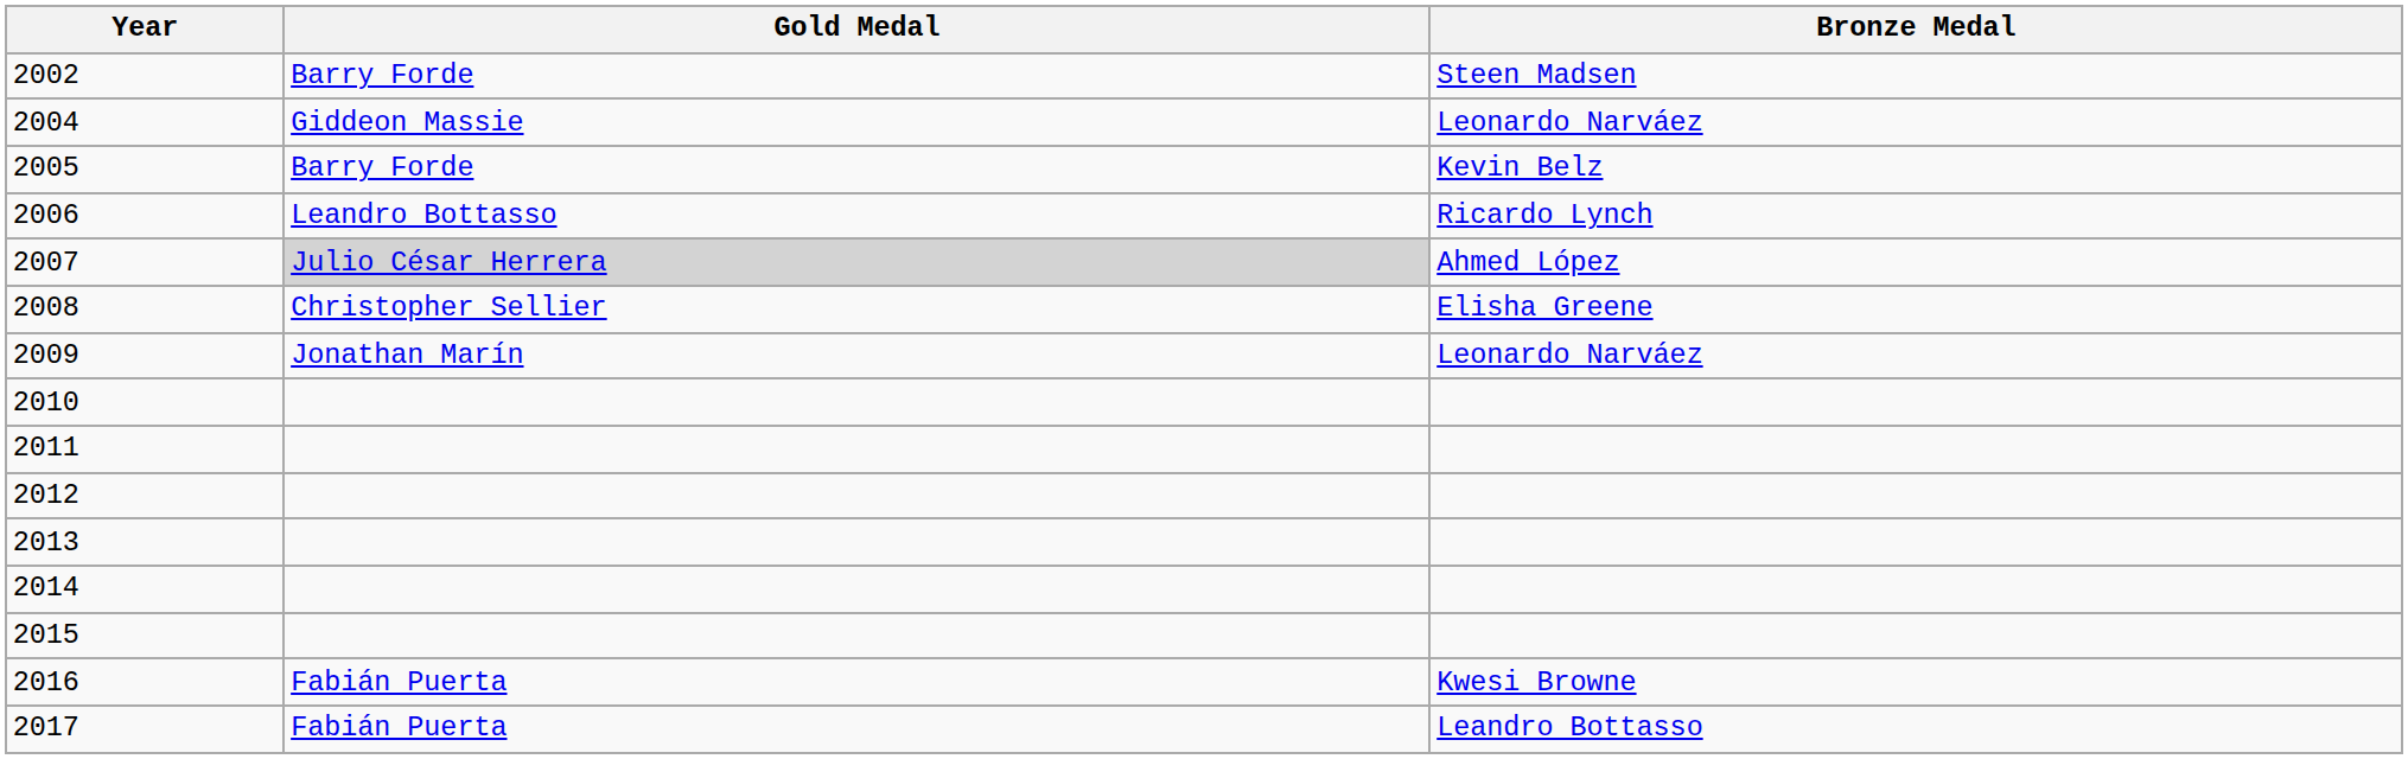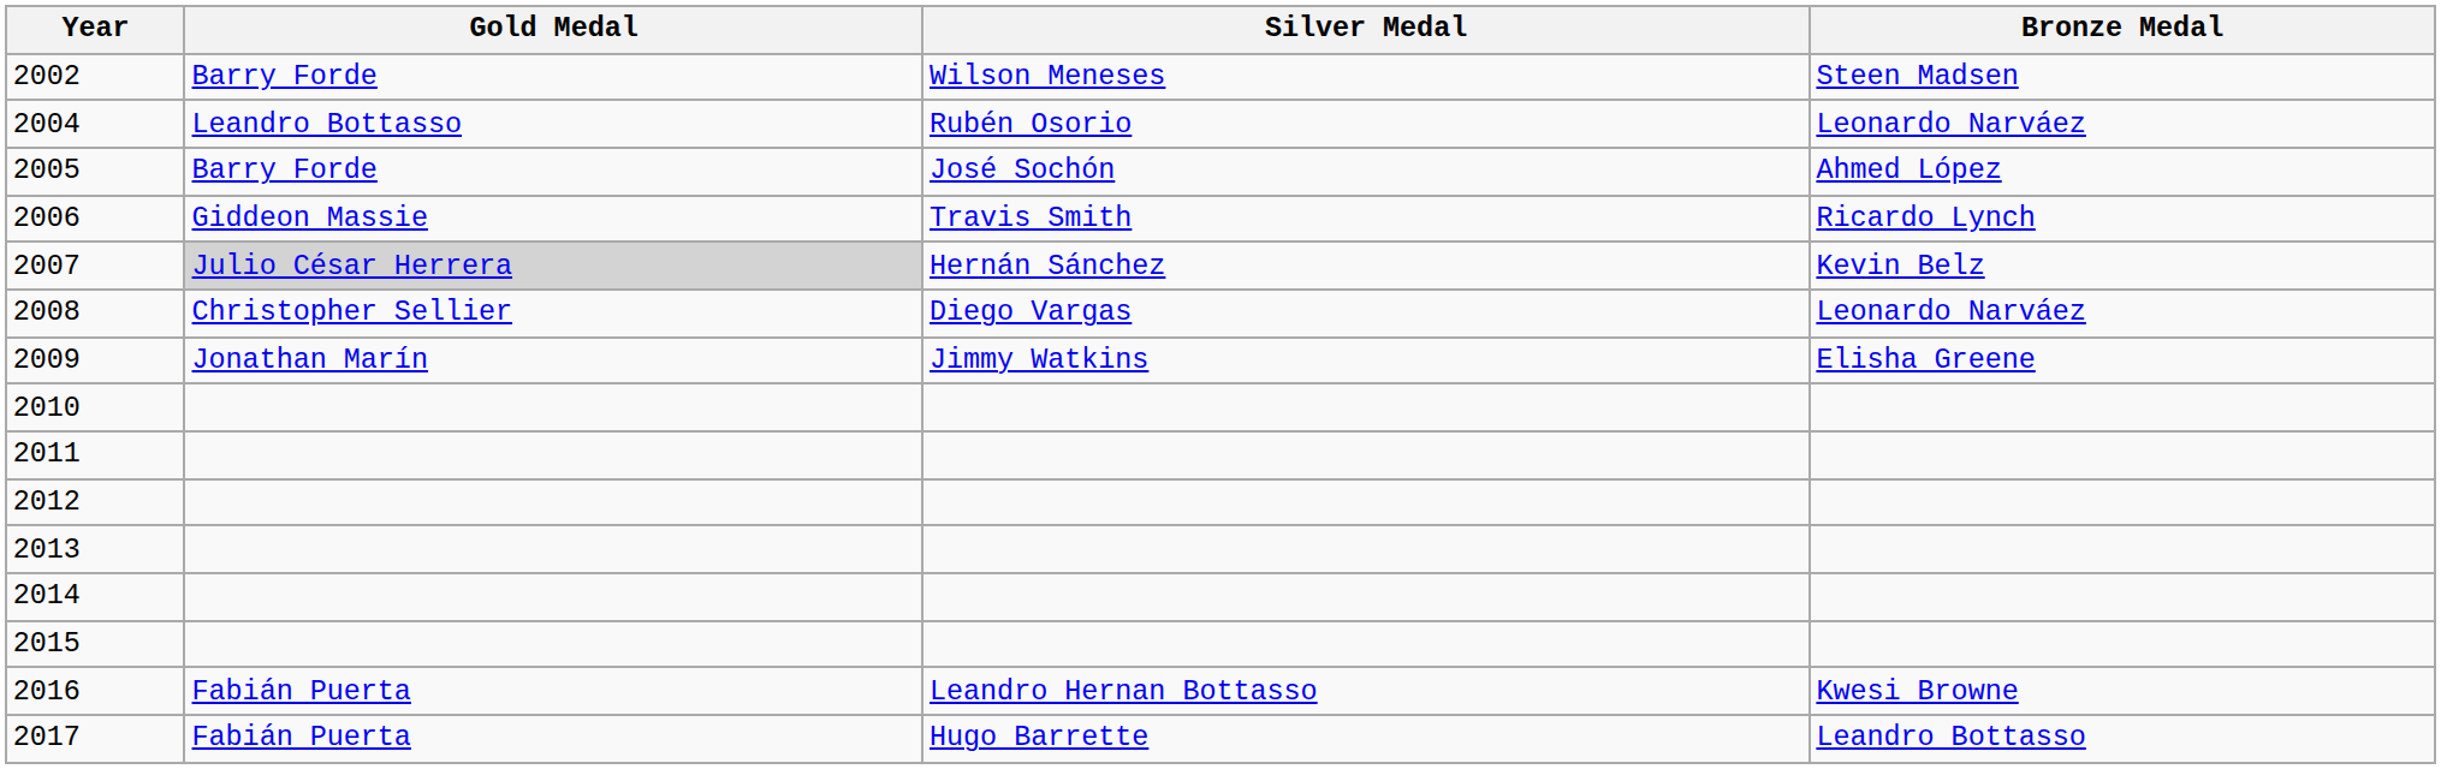 <table class="wikitable"  style="font-size:90%; width:80%;">
 <tr style="background:#ccf;">
 <th>Year</th>
 <th> <strong>Gold Medal</strong></th>
+<th> <strong>Silver Medal</strong></th>
 <th> <strong>Bronze Medal</strong></th>
 </tr>
 <tr>
 <td>2002</td>
 <td> <a href='#'>Barry Forde</a></td>
+<td> <a href='#'>Wilson Meneses</a></td>
 <td> <a href='#'>Steen Madsen</a></td>
 </tr>
 <tr>
 <td>2004</td>
-<td> <a href='#'>Giddeon Massie</a></td>
+<td> <a href='#'>Leandro Bottasso</a></td>
+<td> <a href='#'>Rubén Osorio</a></td>
 <td> <a href='#'>Leonardo Narváez</a></td>
 </tr>
 <tr>
 <td>2005</td>
 <td> <a href='#'>Barry Forde</a></td>
-<td> <a href='#'>Kevin Belz</a></td>
+<td> <a href='#'>José Sochón</a></td>
+<td> <a href='#'>Ahmed López</a></td>
 </tr>
 <tr>
 <td>2006</td>
-<td> <a href='#'>Leandro Bottasso</a></td>
+<td> <a href='#'>Giddeon Massie</a></td>
+<td> <a href='#'>Travis Smith</a></td>
 <td> <a href='#'>Ricardo Lynch</a></td>
 </tr>
 <tr>
 <td>2007</td>
 <td style="background: lightgrey;"> <a href='#'>Julio César Herrera</a></td>
-<td> <a href='#'>Ahmed López</a></td>
+<td> <a href='#'>Hernán Sánchez</a></td>
+<td> <a href='#'>Kevin Belz</a></td>
 </tr>
 <tr>
 <td>2008</td>
 <td> <a href='#'>Christopher Sellier</a></td>
-<td> <a href='#'>Elisha Greene</a></td>
+<td> <a href='#'>Diego Vargas</a></td>
+<td> <a href='#'>Leonardo Narváez</a></td>
 </tr>
 <tr>
 <td>2009</td>
 <td> <a href='#'>Jonathan Marín</a></td>
-<td> <a href='#'>Leonardo Narváez</a></td>
+<td> <a href='#'>Jimmy Watkins</a></td>
+<td> <a href='#'>Elisha Greene</a></td>
 </tr>
 <tr>
 <td>2010</td>
+<td></td>
 <td></td>
 <td></td>
 </tr>
 <tr>
 <td>2011</td>
 <td></td>
 <td></td>
+<td></td>
 </tr>
 <tr>
 <td>2012</td>
+<td></td>
 <td></td>
 <td></td>
 </tr>
 <tr>
 <td>2013</td>
 <td></td>
 <td></td>
+<td></td>
 </tr>
 <tr>
 <td>2014</td>
+<td></td>
 <td></td>
 <td></td>
 </tr>
 <tr>
 <td>2015</td>
 <td></td>
 <td></td>
+<td></td>
 </tr>
 <tr>
 <td>2016</td>
 <td> <a href='#'>Fabián Puerta</a></td>
+<td> <a href='#'>Leandro Hernan Bottasso</a></td>
 <td> <a href='#'>Kwesi Browne</a></td>
 </tr>
 <tr>
 <td>2017</td>
 <td> <a href='#'>Fabián Puerta</a></td>
+<td> <a href='#'>Hugo Barrette</a></td>
 <td> <a href='#'>Leandro Bottasso</a></td>
 </tr>
 </table>
